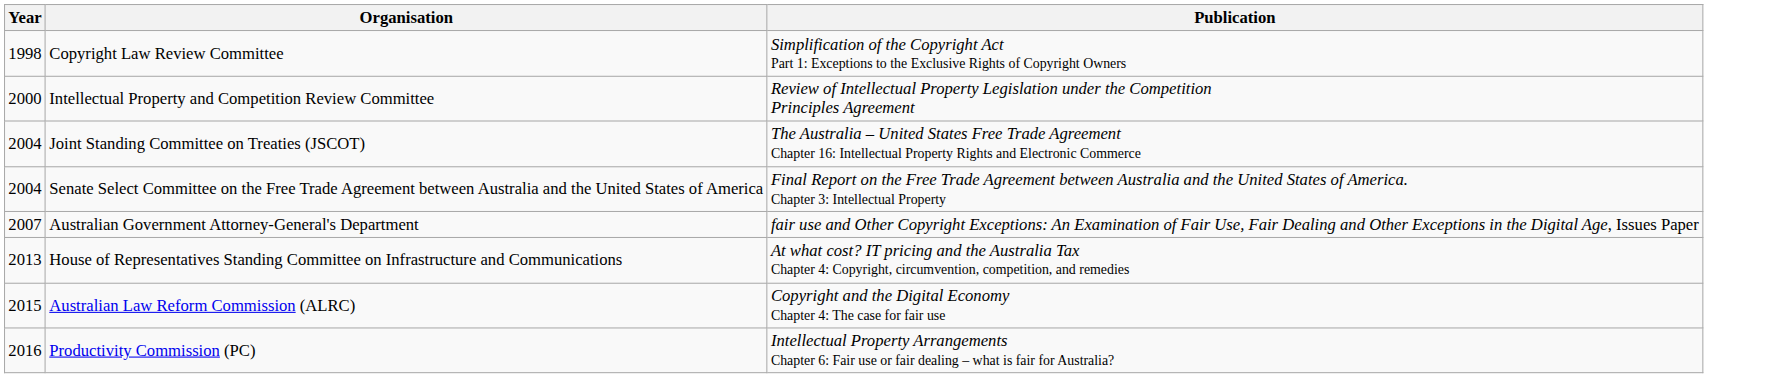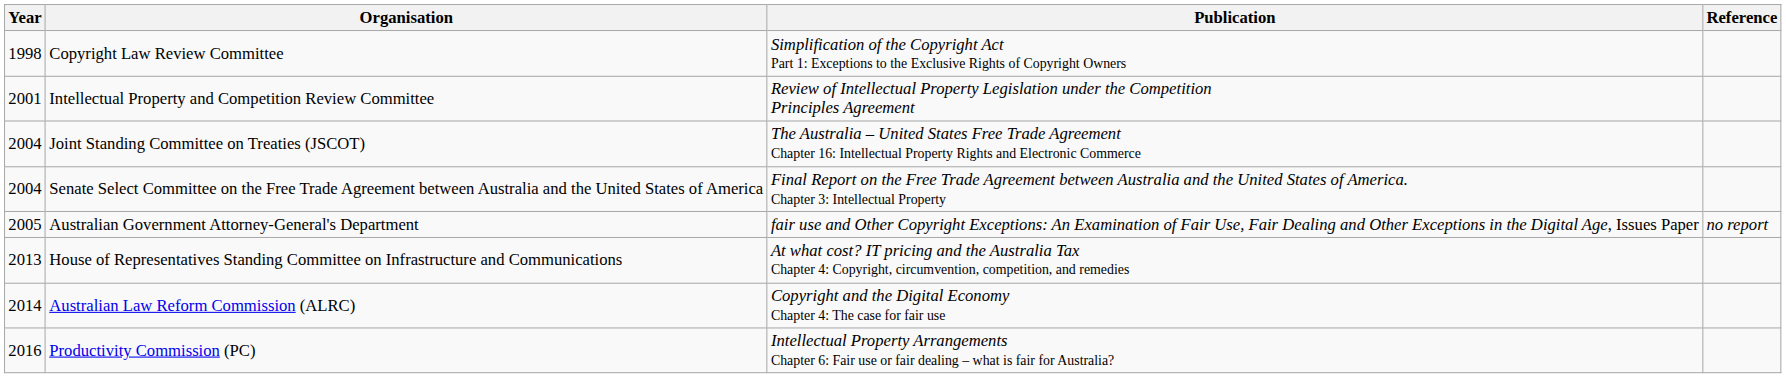 <table class="wikitable">
 <tr>
 <th>Year</th>
 <th>Organisation</th>
 <th>Publication</th>
+<th>Reference</th>
 </tr>
 <tr>
 <td>1998</td>
 <td>Copyright Law Review Committee</td>
 <td><em>Simplification of the Copyright Act</em><br><small>Part 1: Exceptions to the Exclusive Rights of Copyright Owners</small></td>
+<td></td>
 </tr>
 <tr>
-<td>2000</td>
+<td>2001</td>
 <td>Intellectual Property and Competition Review Committee</td>
 <td><em>Review of Intellectual Property Legislation under the Competition</em><br><em>Principles Agreement</em></td>
+<td></td>
 </tr>
 <tr>
 <td>2004</td>
 <td>Joint Standing Committee on Treaties (JSCOT)</td>
 <td><em>The Australia – United States Free Trade Agreement</em><br><small>Chapter 16: Intellectual Property Rights and Electronic Commerce</small></td>
+<td></td>
 </tr>
 <tr>
 <td>2004</td>
 <td>Senate Select Committee on the Free Trade Agreement between Australia and the United States of America</td>
 <td><em>Final Report on the Free Trade Agreement between Australia and the United States of America.</em><br><small>Chapter 3: Intellectual Property</small></td>
+<td></td>
 </tr>
 <tr>
-<td>2007</td>
+<td>2005</td>
 <td>Australian Government Attorney-General's Department</td>
 <td><em>fair use and Other Copyright Exceptions: An Examination of Fair Use, Fair Dealing and Other Exceptions in the Digital Age</em>, Issues Paper</td>
+<td><em>no report</em></td>
 </tr>
 <tr>
 <td>2013</td>
 <td>House of Representatives Standing Committee on Infrastructure and Communications</td>
 <td><em>At what cost? IT pricing and the Australia Tax</em><br><small>Chapter 4: Copyright, circumvention, competition, and remedies</small></td>
+<td></td>
 </tr>
 <tr>
-<td>2015</td>
+<td>2014</td>
 <td><a href='#'>Australian Law Reform Commission</a> (ALRC)</td>
 <td><em>Copyright and the Digital Economy</em><br><small>Chapter 4: The case for fair use</small></td>
+<td></td>
 </tr>
 <tr>
 <td>2016</td>
 <td><a href='#'>Productivity Commission</a> (PC)</td>
 <td><em>Intellectual Property Arrangements</em><br><small>Chapter 6: Fair use or fair dealing – what is fair for Australia?</small></td>
+<td></td>
 </tr>
 </table>
